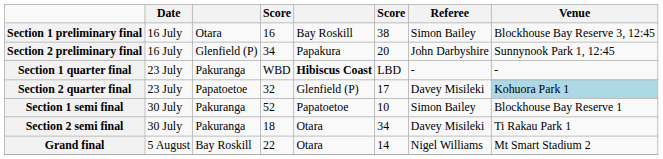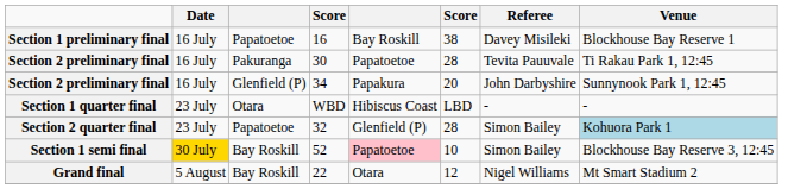 <table class="wikitable mw-collapsible">
 <tr>
 <td></td>
 <th scope="col">Date</th>
 <th scope="col"></th>
 <th scope="col">Score</th>
 <th scope="col"></th>
 <th scope="col">Score</th>
 <th scope="col">Referee</th>
 <th scope="col">Venue</th>
 </tr>
 <tr>
 <th scope="row">Section 1 preliminary final</th>
 <td>16 July</td>
-<td>Otara</td>
+<td>Papatoetoe</td>
 <td>16</td>
 <td>Bay Roskill</td>
 <td>38</td>
-<td>Simon Bailey</td>
-<td>Blockhouse Bay Reserve 3, 12:45</td>
+<td>Davey Misileki</td>
+<td>Blockhouse Bay Reserve 1</td>
+</tr>
+<tr>
+<th scope="row">Section 2 preliminary final</th>
+<td>16 July</td>
+<td>Pakuranga</td>
+<td>30</td>
+<td>Papatoetoe</td>
+<td>28</td>
+<td>Tevita Pauuvale</td>
+<td>Ti Rakau Park 1, 12:45</td>
 </tr>
 <tr>
 <th scope="row">Section 2 preliminary final</th>
 <td>16 July</td>
 <td>Glenfield (P)</td>
 <td>34</td>
 <td>Papakura</td>
 <td>20</td>
 <td>John Darbyshire</td>
 <td>Sunnynook Park 1, 12:45</td>
 </tr>
 <tr>
 <th scope="row">Section 1 quarter final</th>
 <td>23 July</td>
-<td>Pakuranga</td>
+<td>Otara</td>
 <td>WBD</td>
-<td><strong>Hibiscus Coast</strong></td>
+<td>Hibiscus Coast</td>
 <td>LBD</td>
 <td>-</td>
 <td>-</td>
 </tr>
 <tr>
 <th scope="row">Section 2 quarter final</th>
 <td>23 July</td>
 <td>Papatoetoe</td>
 <td>32</td>
 <td>Glenfield (P)</td>
-<td>17</td>
-<td>Davey Misileki</td>
+<td>28</td>
+<td>Simon Bailey</td>
 <td style="background: lightblue;">Kohuora Park 1</td>
 </tr>
 <tr>
 <th scope="row">Section 1 semi final</th>
-<td>30 July</td>
-<td>Pakuranga</td>
+<td style="background: gold;">30 July</td>
+<td>Bay Roskill</td>
 <td>52</td>
-<td>Papatoetoe</td>
+<td style="background: pink;">Papatoetoe</td>
 <td>10</td>
 <td>Simon Bailey</td>
-<td>Blockhouse Bay Reserve 1</td>
-</tr>
-<tr>
-<th scope="row">Section 2 semi final</th>
-<td>30 July</td>
-<td>Pakuranga</td>
-<td>18</td>
-<td>Otara</td>
-<td>34</td>
-<td>Davey Misileki</td>
-<td>Ti Rakau Park 1</td>
+<td>Blockhouse Bay Reserve 3, 12:45</td>
 </tr>
 <tr>
 <th scope="row">Grand final</th>
 <td>5 August </td>
 <td>Bay Roskill</td>
 <td>22</td>
 <td>Otara</td>
-<td>14</td>
+<td>12</td>
 <td>Nigel Williams</td>
 <td>Mt Smart Stadium 2</td>
 </tr>
 <tr>
 </tr>
 </table>
